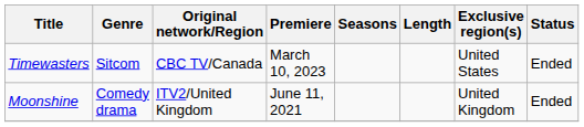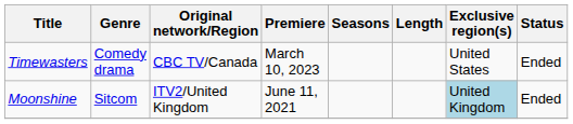 <table class="wikitable sortable" style="width:100%;">
 <tr>
 <th>Title</th>
 <th>Genre</th>
 <th>Original network/Region</th>
 <th>Premiere</th>
 <th>Seasons</th>
 <th>Length</th>
 <th>Exclusive region(s)</th>
 <th>Status</th>
 </tr>
 <tr>
 <td><em><a href='#'>Timewasters</a></em></td>
-<td><a href='#'>Sitcom</a></td>
+<td><a href='#'>Comedy drama</a></td>
 <td><a href='#'>CBC TV</a>/Canada</td>
 <td>March 10, 2023</td>
 <td></td>
 <td></td>
 <td>United States</td>
 <td>Ended</td>
 </tr>
 <tr>
 <td><em><a href='#'>Moonshine</a></em></td>
-<td><a href='#'>Comedy drama</a></td>
+<td><a href='#'>Sitcom</a></td>
 <td><a href='#'>ITV2</a>/United Kingdom</td>
 <td>June 11, 2021</td>
 <td></td>
 <td></td>
-<td>United Kingdom</td>
+<td style="background: lightblue;">United Kingdom</td>
 <td>Ended</td>
 </tr>
 <tr>
 </tr>
 </table>
